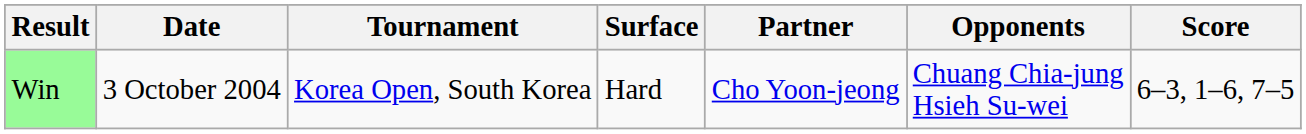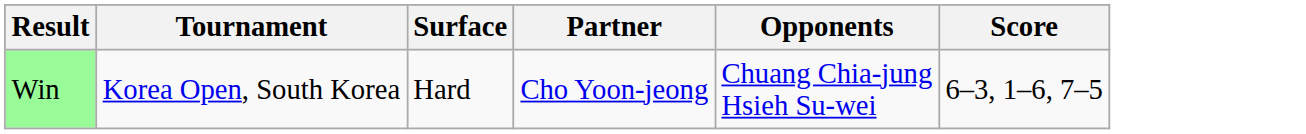 <table class="wikitable">
 <tr>
 <th>Result</th>
-<th>Date</th>
 <th>Tournament</th>
 <th>Surface</th>
 <th>Partner</th>
 <th>Opponents</th>
 <th>Score</th>
 </tr>
 <tr>
 <td bgcolor=98fb98>Win</td>
-<td>3 October 2004</td>
 <td><a href='#'>Korea Open</a>, South Korea</td>
 <td>Hard</td>
 <td> <a href='#'>Cho Yoon-jeong</a></td>
 <td> <a href='#'>Chuang Chia-jung</a> <br>  <a href='#'>Hsieh Su-wei</a></td>
 <td>6–3, 1–6, 7–5</td>
 </tr>
 </table>
